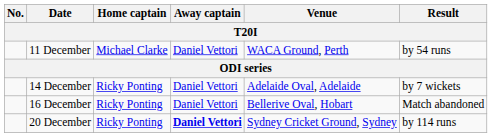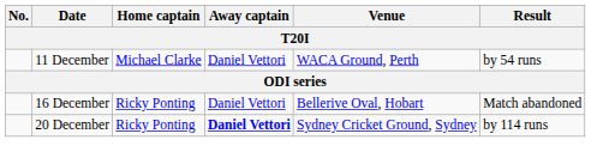 <table class="wikitable">
 <tr>
 <th>No.</th>
 <th>Date</th>
 <th>Home captain</th>
 <th>Away captain</th>
 <th>Venue</th>
 <th>Result</th>
 </tr>
 <tr>
 <th colspan="6">T20I</th>
 </tr>
 <tr>
 <td></td>
 <td>11 December</td>
 <td><a href='#'>Michael Clarke</a></td>
 <td><a href='#'>Daniel Vettori</a></td>
 <td><a href='#'>WACA Ground</a>, <a href='#'>Perth</a></td>
 <td> by 54 runs</td>
 </tr>
 <tr>
 <th colspan="6">ODI series</th>
 </tr>
 <tr>
 <td></td>
-<td>14 December</td>
-<td><a href='#'>Ricky Ponting</a></td>
-<td><a href='#'>Daniel Vettori</a></td>
-<td><a href='#'>Adelaide Oval</a>, <a href='#'>Adelaide</a></td>
-<td> by 7 wickets</td>
-</tr>
-<tr>
-<td></td>
 <td>16 December</td>
 <td><a href='#'>Ricky Ponting</a></td>
 <td><a href='#'>Daniel Vettori</a></td>
 <td><a href='#'>Bellerive Oval</a>, <a href='#'>Hobart</a></td>
 <td>Match abandoned</td>
 </tr>
 <tr>
 <td></td>
 <td>20 December</td>
 <td><a href='#'>Ricky Ponting</a></td>
 <td><strong><a href='#'>Daniel Vettori</a></strong></td>
 <td><a href='#'>Sydney Cricket Ground</a>, <a href='#'>Sydney</a></td>
 <td> by 114 runs</td>
 </tr>
 </table>
